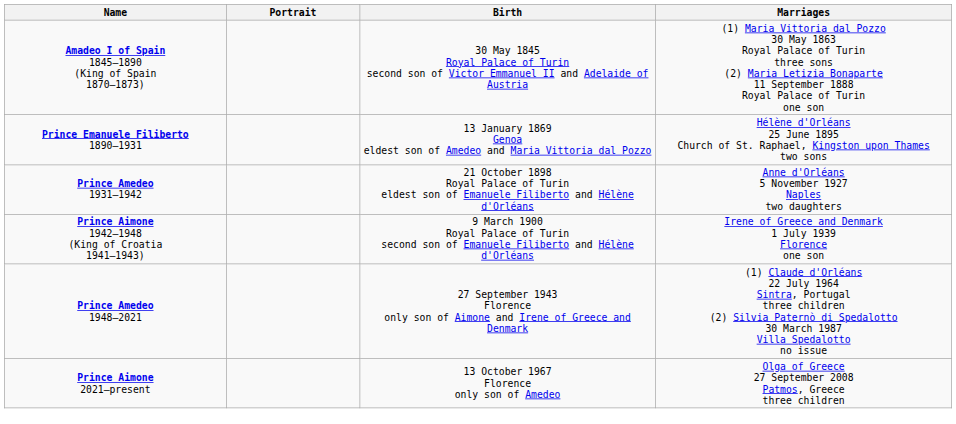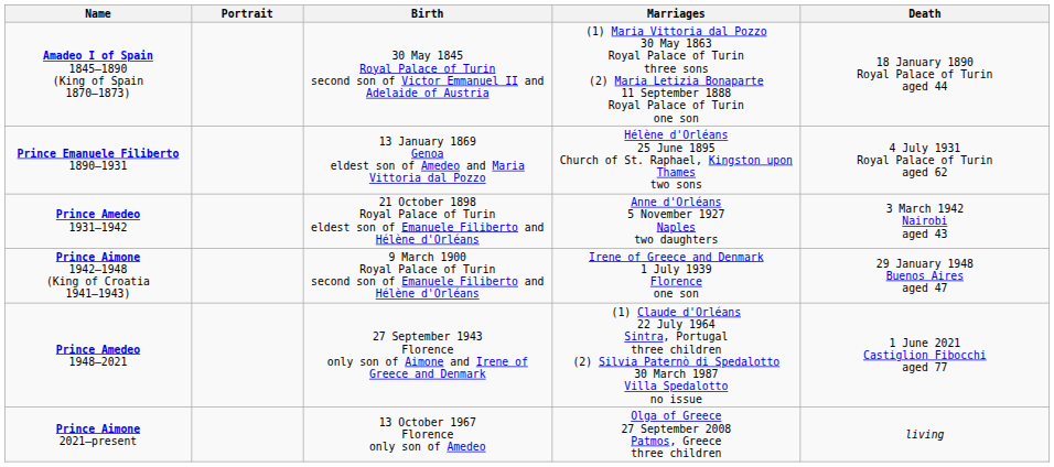 <table style="text-align:center; width:100%" class="wikitable">
 <tr>
 <th width=15%>Name</th>
 <th width=9%>Portrait</th>
 <th width=20%>Birth</th>
 <th width=20%>Marriages</th>
+<th width=20%>Death</th>
 </tr>
 <tr>
 <td width=auto><strong><a href='#'>Amadeo I of Spain</a></strong><br>1845–1890<br>(King of Spain<br>1870–1873)</td>
 <td></td>
 <td>30 May 1845<br><a href='#'>Royal Palace of Turin</a><br>second son of <a href='#'>Victor Emmanuel II</a> and <a href='#'>Adelaide of Austria</a></td>
 <td>(1) <a href='#'>Maria Vittoria dal Pozzo</a><br>30 May 1863<br>Royal Palace of Turin<br>three sons<br>(2) <a href='#'>Maria Letizia Bonaparte</a><br>11 September 1888<br>Royal Palace of Turin<br>one son</td>
+<td>18 January 1890<br>Royal Palace of Turin<br>aged 44</td>
 </tr>
 <tr>
 <td width=auto><strong><a href='#'>Prince Emanuele Filiberto</a></strong><br>1890–1931</td>
 <td></td>
 <td>13 January 1869<br><a href='#'>Genoa</a><br>eldest son of <a href='#'>Amedeo</a> and <a href='#'>Maria Vittoria dal Pozzo</a></td>
 <td><a href='#'>Hélène d'Orléans</a><br>25 June 1895<br>Church of St. Raphael, <a href='#'>Kingston upon Thames</a><br>two sons</td>
+<td>4 July 1931<br>Royal Palace of Turin<br>aged 62</td>
 </tr>
 <tr>
 <td width=auto><strong><a href='#'>Prince Amedeo</a></strong><br>1931–1942</td>
 <td></td>
 <td>21 October 1898<br>Royal Palace of Turin<br>eldest son of <a href='#'>Emanuele Filiberto</a> and <a href='#'>Hélène d'Orléans</a></td>
 <td><a href='#'>Anne d'Orléans</a><br>5 November 1927<br><a href='#'>Naples</a><br>two daughters</td>
+<td>3 March 1942<br><a href='#'>Nairobi</a><br>aged 43</td>
 </tr>
 <tr>
 <td width=auto><strong><a href='#'>Prince Aimone</a></strong><br>1942–1948<br>(King of Croatia<br>1941–1943)</td>
 <td></td>
 <td>9 March 1900<br>Royal Palace of Turin<br>second son of <a href='#'>Emanuele Filiberto</a> and <a href='#'>Hélène d'Orléans</a></td>
 <td><a href='#'>Irene of Greece and Denmark</a><br>1 July 1939<br><a href='#'>Florence</a><br>one son</td>
+<td>29 January 1948<br><a href='#'>Buenos Aires</a><br>aged 47</td>
 </tr>
 <tr>
 <td width=auto><strong><a href='#'>Prince Amedeo</a></strong><br>1948–2021</td>
 <td></td>
 <td>27 September 1943<br>Florence<br>only son of <a href='#'>Aimone</a> and <a href='#'>Irene of Greece and Denmark</a></td>
 <td>(1) <a href='#'>Claude d'Orléans</a><br>22 July 1964<br><a href='#'>Sintra</a>, Portugal<br>three children<br>(2) <a href='#'>Silvia Paternò di Spedalotto</a><br>30 March 1987<br><a href='#'>Villa Spedalotto</a><br>no issue</td>
+<td>1 June 2021<br><a href='#'>Castiglion Fibocchi</a><br>aged 77</td>
 </tr>
 <tr>
 <td width=auto><strong><a href='#'>Prince Aimone</a></strong><br>2021–present</td>
 <td></td>
 <td>13 October 1967<br>Florence<br>only son of <a href='#'>Amedeo</a></td>
 <td><a href='#'>Olga of Greece</a><br>27 September 2008<br><a href='#'>Patmos</a>, Greece<br> three children</td>
+<td><em>living</em></td>
 </tr>
 </table>
